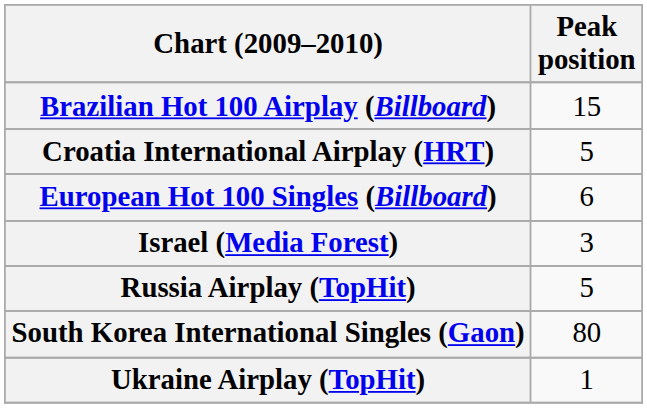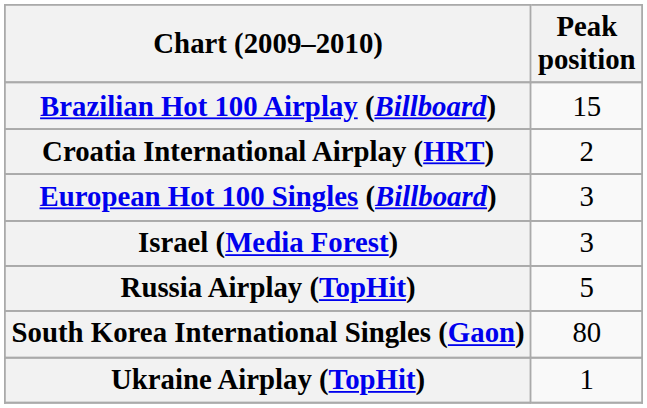 <table class="wikitable sortable plainrowheaders" style="text-align:center">
 <tr>
 <th>Chart (2009–2010)</th>
 <th>Peak<br>position</th>
 </tr>
 <tr>
 </tr>
 <tr>
 </tr>
 <tr>
 </tr>
 <tr>
 </tr>
 <tr>
 <th scope="row"><a href='#'>Brazilian Hot 100 Airplay</a> (<em><a href='#'>Billboard</a></em>)</th>
 <td align="center">15</td>
 </tr>
 <tr>
 </tr>
 <tr>
 </tr>
 <tr>
 </tr>
 <tr>
 </tr>
 <tr>
 </tr>
 <tr>
 <th scope="row">Croatia International Airplay (<a href='#'>HRT</a>)</th>
-<td>5</td>
+<td>2</td>
 </tr>
 <tr>
 </tr>
 <tr>
 </tr>
 <tr>
 <th scope="row"><a href='#'>European Hot 100 Singles</a> (<em><a href='#'>Billboard</a></em>)</th>
-<td align="center">6</td>
+<td align="center">3</td>
 </tr>
 <tr>
 </tr>
 <tr>
 </tr>
 <tr>
 </tr>
 <tr>
 </tr>
 <tr>
 </tr>
 <tr>
 </tr>
 <tr>
 <th scope="row">Israel (<a href='#'>Media Forest</a>)</th>
 <td align="center">3</td>
 </tr>
 <tr>
 </tr>
 <tr>
 </tr>
 <tr>
 </tr>
 <tr>
 </tr>
 <tr>
 </tr>
 <tr>
 </tr>
 <tr>
 <th scope="row">Russia Airplay (<a href='#'>TopHit</a>)</th>
 <td>5</td>
 </tr>
 <tr>
 </tr>
 <tr>
 </tr>
 <tr>
 </tr>
 <tr>
 <th scope="row">South Korea International Singles (<a href='#'>Gaon</a>)</th>
 <td align="center">80</td>
 </tr>
 <tr>
 </tr>
 <tr>
 </tr>
 <tr>
 <th scope="row">Ukraine Airplay (<a href='#'>TopHit</a>)</th>
 <td>1</td>
 </tr>
 <tr>
 </tr>
 <tr>
 </tr>
 <tr>
 </tr>
 <tr>
 </tr>
 <tr>
 </tr>
 <tr>
 </tr>
 <tr>
 </tr>
 </table>
